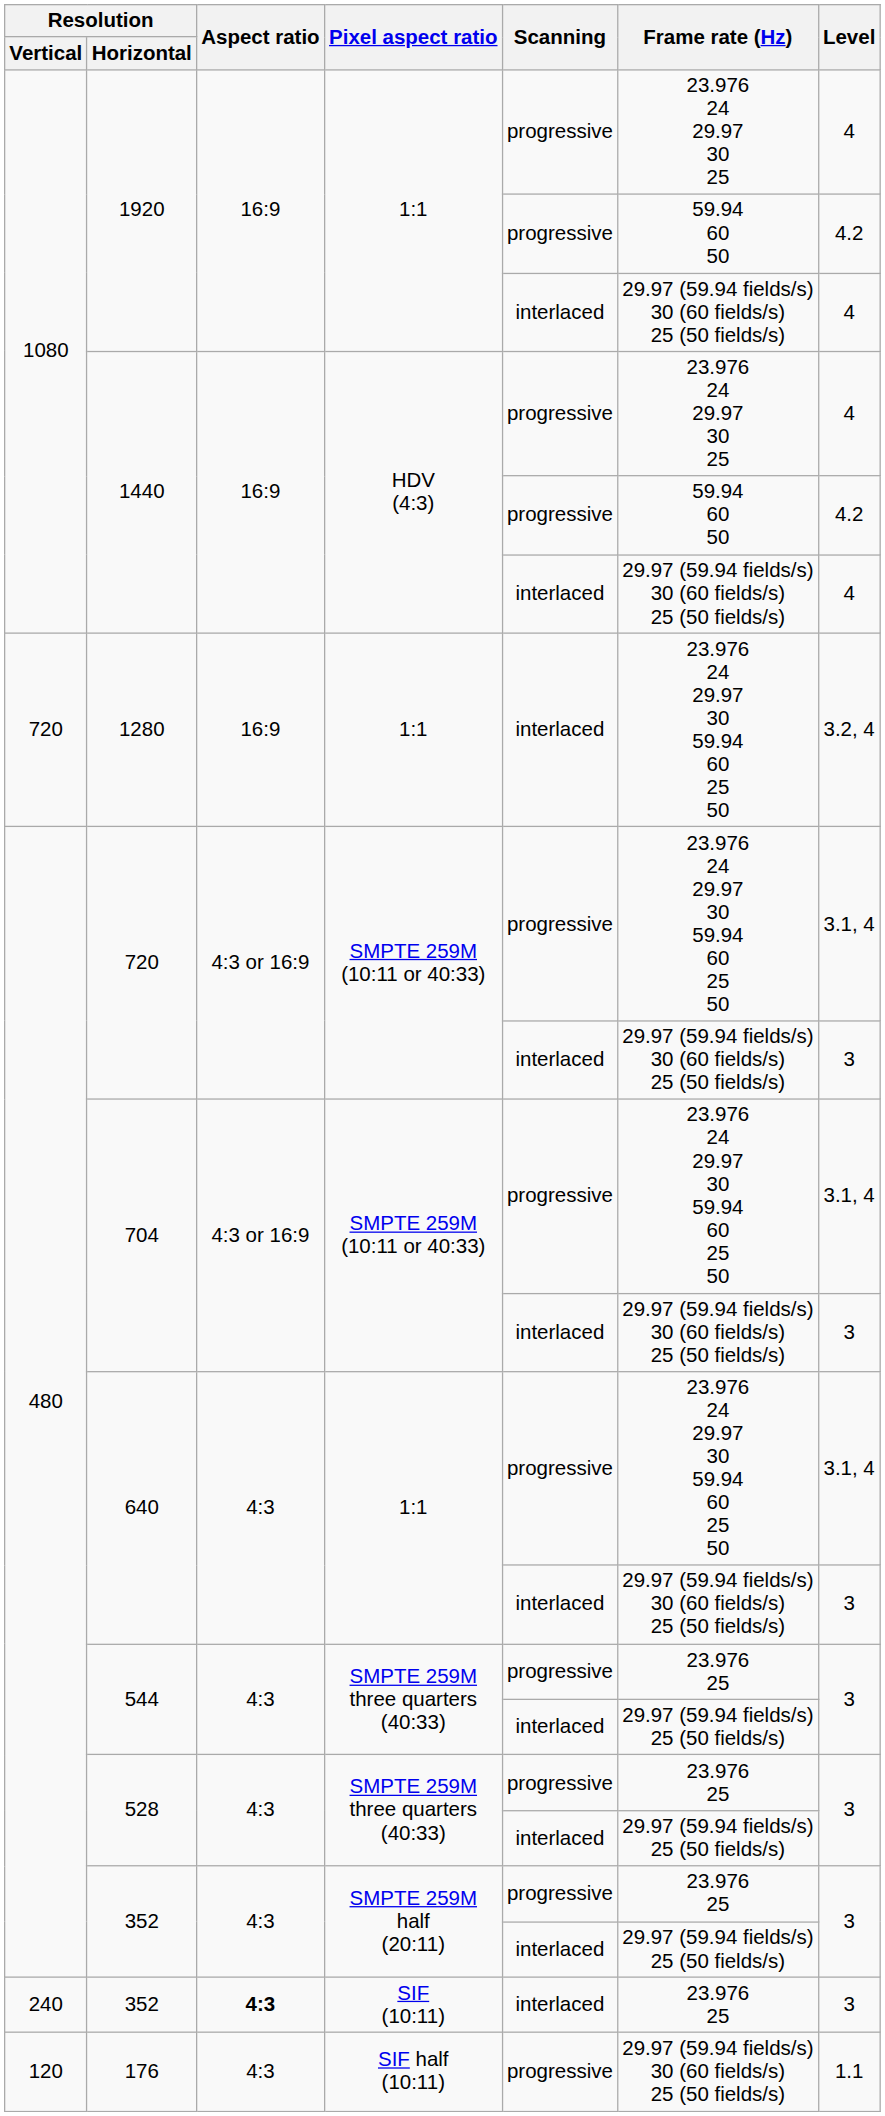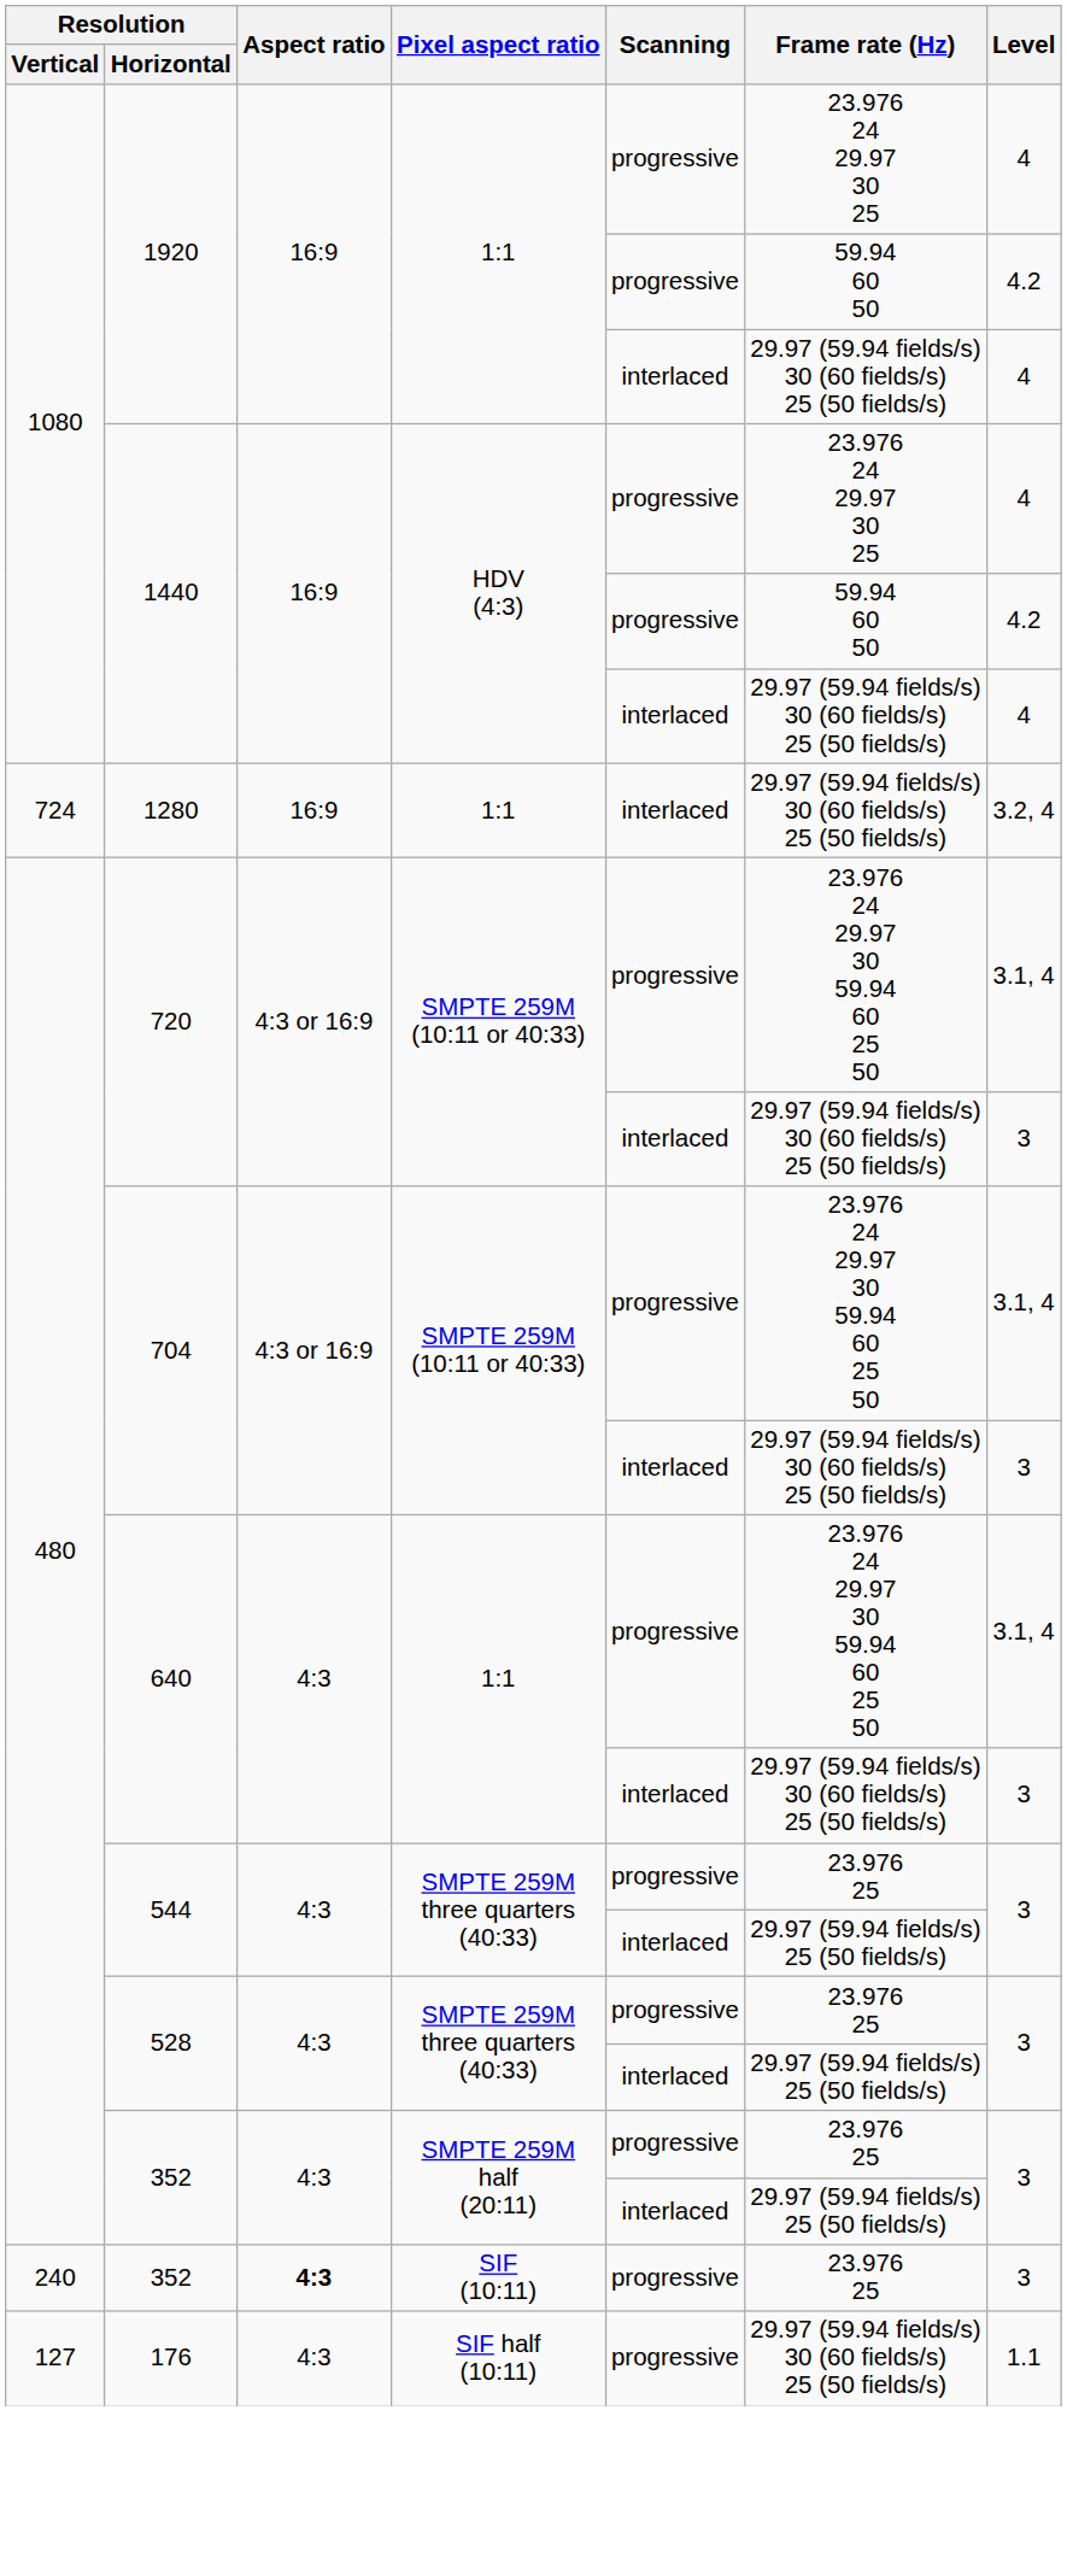 <table class="wikitable" style="text-align:center;">
 <tr style="background:#eee;">
 <th colspan="2">Resolution</th>
 <th rowspan="2">Aspect ratio</th>
 <th rowspan="2"><a href='#'>Pixel aspect ratio</a></th>
 <th rowspan="2">Scanning</th>
 <th rowspan="2">Frame rate (<a href='#'>Hz</a>)</th>
 <th rowspan="2">Level</th>
 </tr>
 <tr style="background:#eee;">
 <th>Vertical</th>
 <th>Horizontal</th>
 </tr>
 <tr>
 <td rowspan="6">1080</td>
 <td rowspan="3">1920</td>
 <td rowspan="3">16:9</td>
 <td rowspan="3">1:1</td>
 <td>progressive</td>
 <td>23.976 <br> 24 <br> 29.97 <br> 30 <br> 25</td>
 <td>4</td>
 </tr>
 <tr>
 <td>progressive</td>
 <td>59.94 <br> 60 <br> 50</td>
 <td>4.2</td>
 </tr>
 <tr>
 <td>interlaced</td>
 <td>29.97 (59.94 fields/s) <br> 30 (60 fields/s) <br> 25 (50 fields/s)</td>
 <td>4</td>
 </tr>
 <tr>
 <td rowspan="3">1440</td>
 <td rowspan="3">16:9</td>
 <td rowspan="3">HDV <br>(4:3)</td>
 <td>progressive</td>
 <td>23.976 <br> 24 <br> 29.97 <br> 30 <br> 25</td>
 <td>4</td>
 </tr>
 <tr>
 <td>progressive</td>
 <td>59.94 <br> 60 <br> 50</td>
 <td>4.2</td>
 </tr>
 <tr>
 <td>interlaced</td>
 <td>29.97 (59.94 fields/s) <br> 30 (60 fields/s) <br> 25 (50 fields/s)</td>
 <td>4</td>
 </tr>
 <tr>
-<td>720</td>
+<td>724</td>
 <td>1280</td>
 <td>16:9</td>
 <td>1:1</td>
 <td>interlaced</td>
-<td>23.976 <br> 24 <br> 29.97 <br> 30 <br> 59.94 <br> 60 <br> 25 <br> 50</td>
+<td>29.97 (59.94 fields/s) <br> 30 (60 fields/s) <br> 25 (50 fields/s)</td>
 <td>3.2, 4</td>
 </tr>
 <tr>
 <td rowspan="12">480</td>
 <td rowspan="2">720</td>
 <td rowspan="2">4:3 or 16:9</td>
 <td rowspan="2"><a href='#'>SMPTE 259M</a> <br> (10:11 or 40:33)</td>
 <td>progressive</td>
 <td>23.976 <br> 24 <br> 29.97 <br> 30 <br> 59.94 <br> 60 <br> 25 <br> 50</td>
 <td>3.1, 4</td>
 </tr>
 <tr>
 <td>interlaced</td>
 <td>29.97 (59.94 fields/s) <br> 30 (60 fields/s) <br> 25 (50 fields/s)</td>
 <td>3</td>
 </tr>
 <tr>
 <td rowspan="2">704</td>
 <td rowspan="2">4:3 or 16:9</td>
 <td rowspan="2"><a href='#'>SMPTE 259M</a> <br> (10:11 or 40:33)</td>
 <td>progressive</td>
 <td>23.976 <br> 24 <br> 29.97 <br> 30 <br> 59.94 <br> 60 <br> 25 <br> 50</td>
 <td>3.1, 4</td>
 </tr>
 <tr>
 <td>interlaced</td>
 <td>29.97 (59.94 fields/s) <br> 30 (60 fields/s) <br> 25 (50 fields/s)</td>
 <td>3</td>
 </tr>
 <tr>
 <td rowspan="2">640</td>
 <td rowspan="2">4:3</td>
 <td rowspan="2">1:1</td>
 <td>progressive</td>
 <td>23.976 <br> 24 <br> 29.97 <br> 30 <br> 59.94 <br> 60 <br> 25 <br> 50</td>
 <td>3.1, 4</td>
 </tr>
 <tr>
 <td>interlaced</td>
 <td>29.97 (59.94 fields/s) <br> 30 (60 fields/s) <br> 25 (50 fields/s)</td>
 <td>3</td>
 </tr>
 <tr>
 <td rowspan="2">544</td>
 <td rowspan="2">4:3</td>
 <td rowspan="2"><a href='#'>SMPTE 259M</a> <br> three quarters <br> (40:33)</td>
 <td>progressive</td>
 <td>23.976 <br> 25</td>
 <td rowspan="2">3</td>
 </tr>
 <tr>
 <td>interlaced</td>
 <td>29.97 (59.94 fields/s) <br> 25 (50 fields/s)</td>
 </tr>
 <tr>
 <td rowspan="2">528</td>
 <td rowspan="2">4:3</td>
 <td rowspan="2"><a href='#'>SMPTE 259M</a> <br> three quarters <br> (40:33)</td>
 <td>progressive</td>
 <td>23.976 <br> 25</td>
 <td rowspan="2">3</td>
 </tr>
 <tr>
 <td>interlaced</td>
 <td>29.97 (59.94 fields/s) <br> 25 (50 fields/s)</td>
 </tr>
 <tr>
 <td rowspan="2">352</td>
 <td rowspan="2">4:3</td>
 <td rowspan="2"><a href='#'>SMPTE 259M</a> <br> half <br> (20:11)</td>
 <td>progressive</td>
 <td>23.976 <br> 25</td>
 <td rowspan="2">3</td>
 </tr>
 <tr>
 <td>interlaced</td>
 <td>29.97 (59.94 fields/s) <br> 25 (50 fields/s)</td>
 </tr>
 <tr>
 <td>240</td>
 <td>352</td>
 <td><strong>4:3</strong></td>
 <td><a href='#'>SIF</a> <br> (10:11)</td>
-<td>interlaced</td>
+<td>progressive</td>
 <td>23.976 <br> 25</td>
 <td>3</td>
 </tr>
 <tr>
-<td>120</td>
+<td>127</td>
 <td>176</td>
 <td>4:3</td>
 <td><a href='#'>SIF</a> half <br> (10:11)</td>
 <td>progressive</td>
 <td>29.97 (59.94 fields/s) <br> 30 (60 fields/s) <br> 25 (50 fields/s)</td>
 <td>1.1</td>
 </tr>
 </table>
